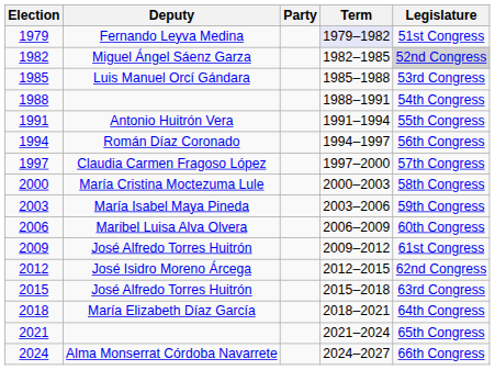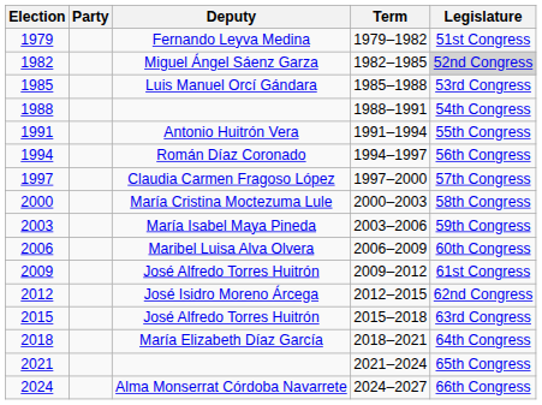 <table class="wikitable sortable" style="text-align: center">
 <tr>
 <th>Election</th>
+<th class="unsortable">Party</th>
 <th class="unsortable">Deputy</th>
-<th class="unsortable">Party</th>
 <th class="unsortable">Term</th>
 <th class="unsortable">Legislature</th>
 </tr>
 <tr>
 <td><a href='#'>1979</a></td>
+<td></td>
 <td><a href='#'>Fernando Leyva Medina</a></td>
-<td></td>
-<td style="background: lavender;">1979–1982</td>
+<td>1979–1982</td>
 <td><a href='#'>51st Congress</a></td>
 </tr>
 <tr>
 <td><a href='#'>1982</a></td>
+<td></td>
 <td><a href='#'>Miguel Ángel Sáenz Garza</a></td>
-<td></td>
 <td>1982–1985</td>
 <td style="background: lightgrey;"><a href='#'>52nd Congress</a></td>
 </tr>
 <tr>
 <td><a href='#'>1985</a></td>
+<td></td>
 <td><a href='#'>Luis Manuel Orcí Gándara</a></td>
-<td></td>
 <td>1985–1988</td>
 <td><a href='#'>53rd Congress</a></td>
 </tr>
 <tr>
 <td><a href='#'>1988</a></td>
 <td></td>
 <td></td>
 <td>1988–1991</td>
 <td><a href='#'>54th Congress</a></td>
 </tr>
 <tr>
 <td><a href='#'>1991</a></td>
+<td></td>
 <td><a href='#'>Antonio Huitrón Vera</a></td>
-<td></td>
 <td>1991–1994</td>
 <td><a href='#'>55th Congress</a></td>
 </tr>
 <tr>
 <td><a href='#'>1994</a></td>
+<td></td>
 <td><a href='#'>Román Díaz Coronado</a></td>
-<td></td>
 <td>1994–1997</td>
 <td><a href='#'>56th Congress</a></td>
 </tr>
 <tr>
 <td><a href='#'>1997</a></td>
+<td></td>
 <td><a href='#'>Claudia Carmen Fragoso López</a></td>
-<td></td>
 <td>1997–2000</td>
 <td><a href='#'>57th Congress</a></td>
 </tr>
 <tr>
 <td><a href='#'>2000</a></td>
+<td></td>
 <td><a href='#'>María Cristina Moctezuma Lule</a></td>
-<td></td>
 <td>2000–2003</td>
 <td><a href='#'>58th Congress</a></td>
 </tr>
 <tr>
 <td><a href='#'>2003</a></td>
+<td></td>
 <td><a href='#'>María Isabel Maya Pineda</a></td>
-<td></td>
 <td>2003–2006</td>
 <td><a href='#'>59th Congress</a></td>
 </tr>
 <tr>
 <td><a href='#'>2006</a></td>
+<td></td>
 <td><a href='#'>Maribel Luisa Alva Olvera</a></td>
-<td></td>
 <td>2006–2009</td>
 <td><a href='#'>60th Congress</a></td>
 </tr>
 <tr>
 <td><a href='#'>2009</a></td>
+<td></td>
 <td><a href='#'>José Alfredo Torres Huitrón</a></td>
-<td></td>
 <td>2009–2012</td>
 <td><a href='#'>61st Congress</a></td>
 </tr>
 <tr>
 <td><a href='#'>2012</a></td>
+<td></td>
 <td><a href='#'>José Isidro Moreno Árcega</a></td>
-<td></td>
 <td>2012–2015</td>
 <td><a href='#'>62nd Congress</a></td>
 </tr>
 <tr>
 <td><a href='#'>2015</a></td>
+<td></td>
 <td><a href='#'>José Alfredo Torres Huitrón</a></td>
-<td></td>
 <td>2015–2018</td>
 <td><a href='#'>63rd Congress</a></td>
 </tr>
 <tr>
 <td><a href='#'>2018</a></td>
+<td></td>
 <td><a href='#'>María Elizabeth Díaz García</a></td>
-<td></td>
 <td>2018–2021</td>
 <td><a href='#'>64th Congress</a></td>
 </tr>
 <tr>
 <td><a href='#'>2021</a></td>
 <td></td>
 <td></td>
 <td>2021–2024</td>
 <td><a href='#'>65th Congress</a></td>
 </tr>
 <tr>
 <td><a href='#'>2024</a></td>
+<td></td>
 <td><a href='#'>Alma Monserrat Córdoba Navarrete</a></td>
-<td></td>
 <td>2024–2027</td>
 <td><a href='#'>66th Congress</a></td>
 </tr>
 </table>
